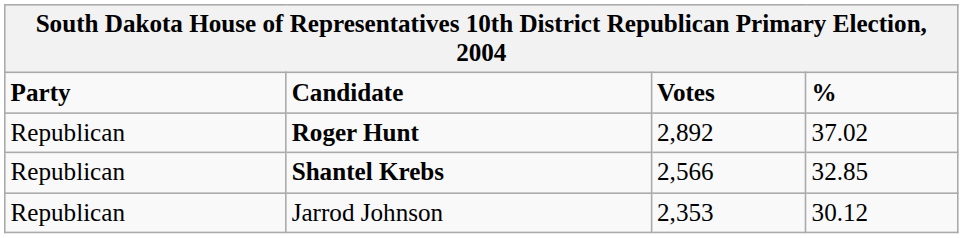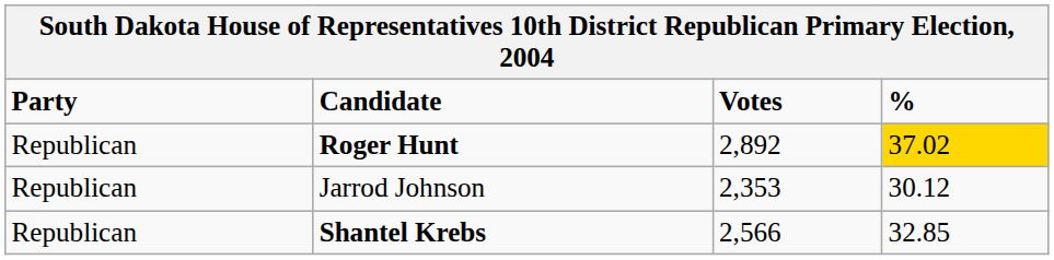 <table class="wikitable">
 <tr>
 <th colspan="4">South Dakota House of Representatives 10th District Republican Primary Election, 2004</th>
 </tr>
 <tr>
 <td><strong>Party</strong></td>
 <td><strong>Candidate</strong></td>
 <td><strong>Votes</strong></td>
 <td><strong>%</strong></td>
 </tr>
 <tr>
 <td>Republican</td>
 <td><strong>Roger Hunt</strong></td>
 <td>2,892</td>
-<td>37.02</td>
+<td style="background: gold;">37.02</td>
+</tr>
+<tr>
+<td>Republican</td>
+<td>Jarrod Johnson</td>
+<td>2,353</td>
+<td>30.12</td>
 </tr>
 <tr>
 <td>Republican</td>
 <td><strong>Shantel Krebs</strong></td>
 <td>2,566</td>
 <td>32.85</td>
 </tr>
-<tr>
-<td>Republican</td>
-<td>Jarrod Johnson</td>
-<td>2,353</td>
-<td>30.12</td>
-</tr>
 </table>
